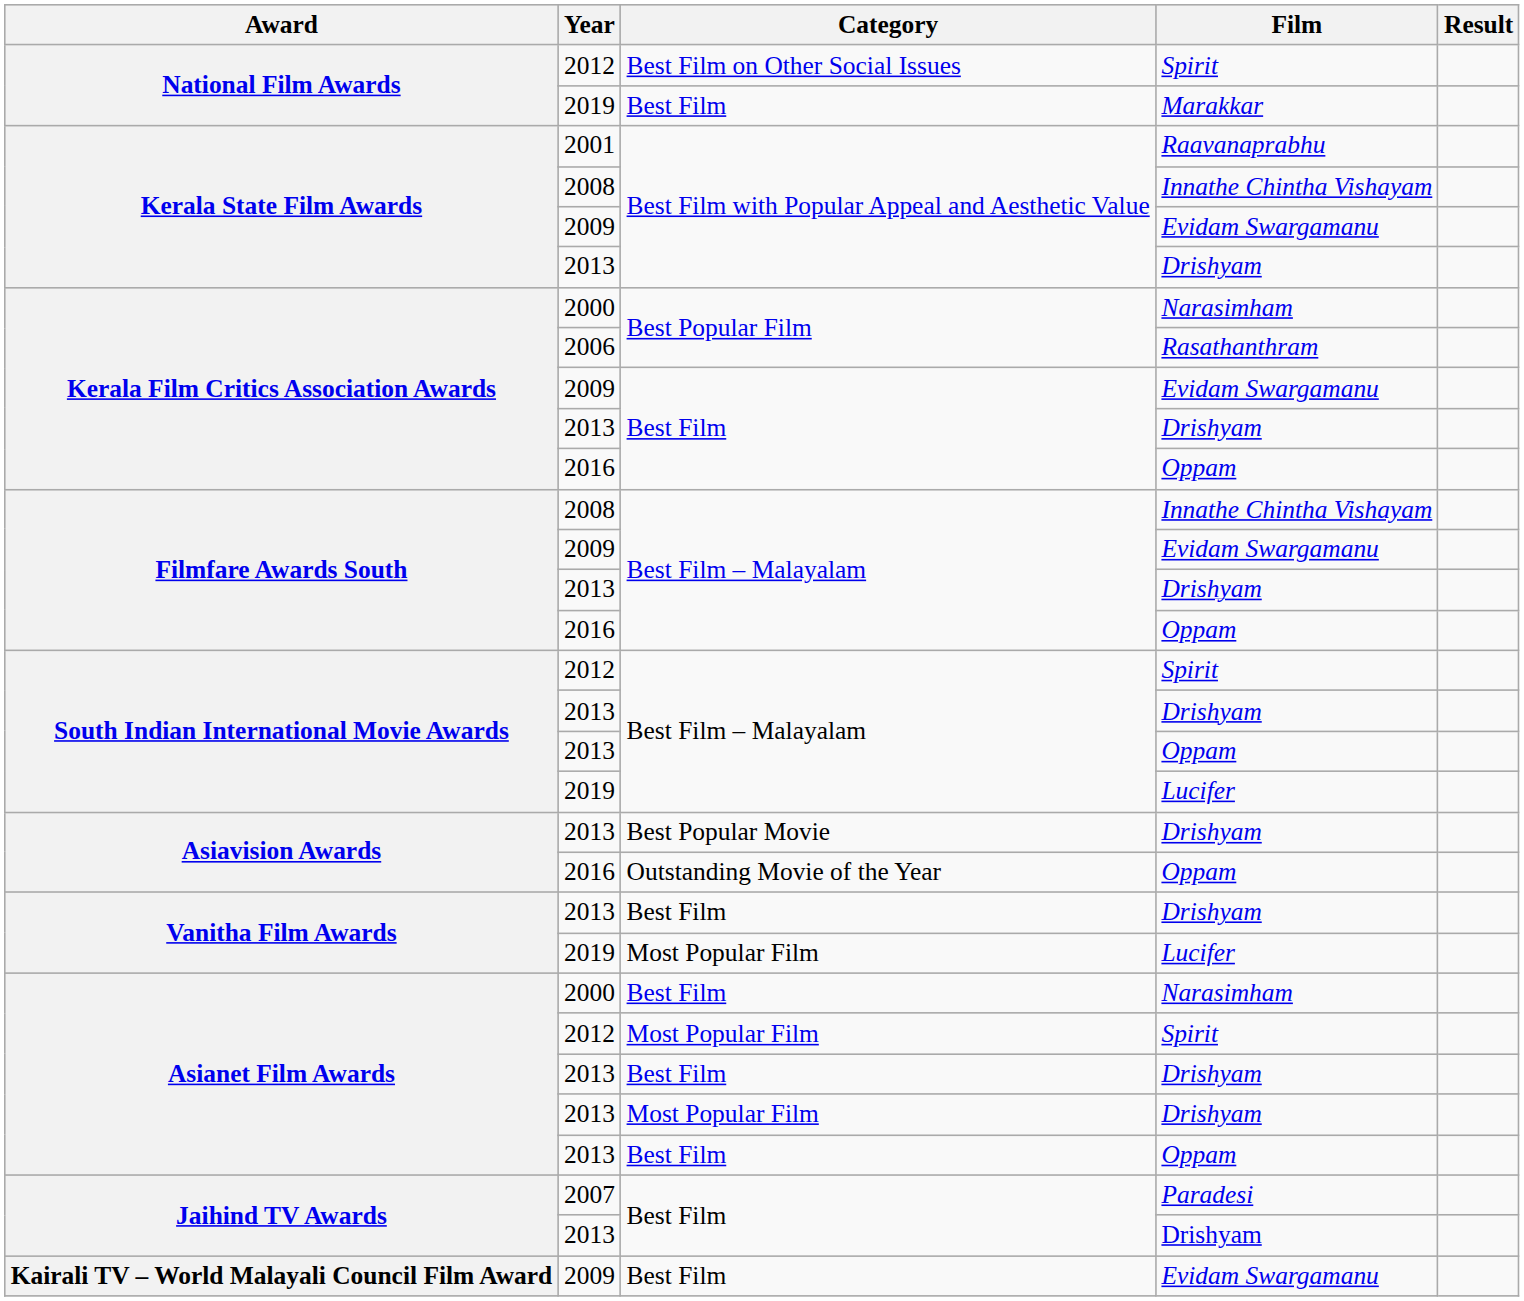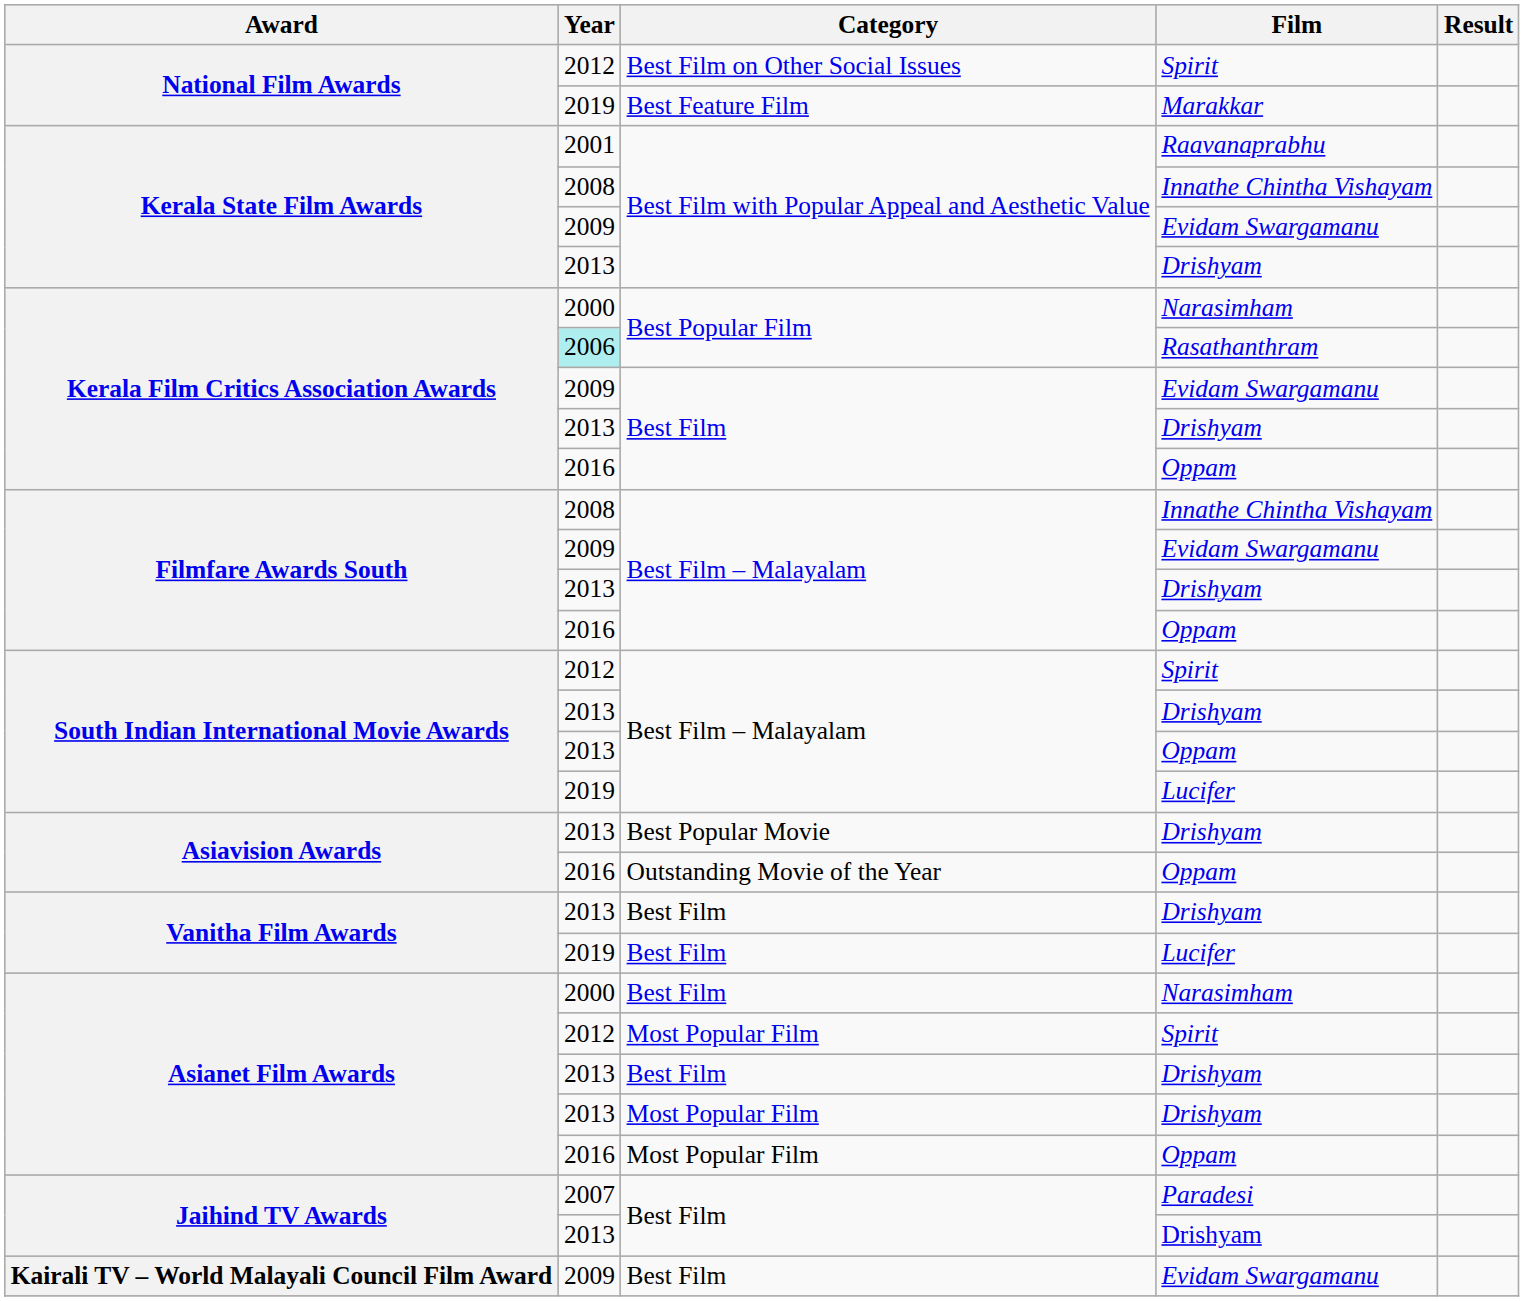 <table class="wikitable plainrowheaders">
 <tr>
 <th>Award</th>
 <th>Year</th>
 <th>Category</th>
 <th>Film</th>
 <th>Result</th>
 </tr>
 <tr>
 <th scope="row" rowspan="2"><a href='#'>National Film Awards</a></th>
 <td>2012</td>
 <td><a href='#'>Best Film on Other Social Issues</a></td>
 <td><em><a href='#'>Spirit</a></em></td>
 <td></td>
 </tr>
 <tr>
 <td>2019</td>
-<td><a href='#'>Best Film</a></td>
+<td><a href='#'>Best Feature Film</a></td>
 <td><em><a href='#'>Marakkar</a></em></td>
 <td></td>
 </tr>
 <tr>
 <th scope="row" rowspan="4"><a href='#'>Kerala State Film Awards</a></th>
 <td>2001</td>
 <td rowspan="4"><a href='#'>Best Film with Popular Appeal and Aesthetic Value</a></td>
 <td><em><a href='#'>Raavanaprabhu</a></em></td>
 <td></td>
 </tr>
 <tr>
 <td>2008</td>
 <td><em><a href='#'>Innathe Chintha Vishayam</a></em></td>
 <td></td>
 </tr>
 <tr>
 <td>2009</td>
 <td><em><a href='#'>Evidam Swargamanu</a></em></td>
 <td></td>
 </tr>
 <tr>
 <td>2013</td>
 <td><em><a href='#'>Drishyam</a></em></td>
 <td></td>
 </tr>
 <tr>
 <th scope="row" rowspan="5"><a href='#'>Kerala Film Critics Association Awards</a></th>
 <td>2000</td>
 <td rowspan="2"><a href='#'>Best Popular Film</a></td>
 <td><em><a href='#'>Narasimham</a></em></td>
 <td></td>
 </tr>
 <tr>
-<td>2006</td>
+<td style="background: paleturquoise;">2006</td>
 <td><em><a href='#'>Rasathanthram</a></em></td>
 <td></td>
 </tr>
 <tr>
 <td>2009</td>
 <td rowspan="3"><a href='#'>Best Film</a></td>
 <td><em><a href='#'>Evidam Swargamanu</a></em></td>
 <td></td>
 </tr>
 <tr>
 <td>2013</td>
 <td><em><a href='#'>Drishyam</a></em></td>
 <td></td>
 </tr>
 <tr>
 <td>2016</td>
 <td><em><a href='#'>Oppam</a></em></td>
 <td></td>
 </tr>
 <tr>
 <th scope="row" rowspan="4"><a href='#'>Filmfare Awards South</a></th>
 <td>2008</td>
 <td rowspan="4"><a href='#'>Best Film – Malayalam</a></td>
 <td><em><a href='#'>Innathe Chintha Vishayam</a></em></td>
 <td></td>
 </tr>
 <tr>
 <td>2009</td>
 <td><em><a href='#'>Evidam Swargamanu</a></em></td>
 <td></td>
 </tr>
 <tr>
 <td>2013</td>
 <td><em><a href='#'>Drishyam</a></em></td>
 <td></td>
 </tr>
 <tr>
 <td>2016</td>
 <td><em><a href='#'>Oppam</a></em></td>
 <td></td>
 </tr>
 <tr>
 <th scope="row" rowspan="4"><a href='#'>South Indian International Movie Awards</a></th>
 <td>2012</td>
 <td rowspan="4">Best Film – Malayalam</td>
 <td><em><a href='#'>Spirit</a></em></td>
 <td></td>
 </tr>
 <tr>
 <td>2013</td>
 <td><em><a href='#'>Drishyam</a></em></td>
 <td></td>
 </tr>
 <tr>
 <td>2013</td>
 <td><em><a href='#'>Oppam</a></em></td>
 <td></td>
 </tr>
 <tr>
 <td>2019</td>
 <td><em><a href='#'>Lucifer</a></em></td>
 <td></td>
 </tr>
 <tr>
 <th scope="row" rowspan="2"><a href='#'>Asiavision Awards</a></th>
 <td>2013</td>
 <td>Best Popular Movie</td>
 <td><em><a href='#'>Drishyam</a></em></td>
 <td></td>
 </tr>
 <tr>
 <td>2016</td>
 <td>Outstanding Movie of the Year</td>
 <td><em><a href='#'>Oppam</a></em></td>
 <td></td>
 </tr>
 <tr>
 <th scope="row" rowspan="2"><a href='#'>Vanitha Film Awards</a></th>
 <td>2013</td>
 <td>Best Film</td>
 <td><em><a href='#'>Drishyam</a></em></td>
 <td></td>
 </tr>
 <tr>
 <td>2019</td>
-<td>Most Popular Film</td>
+<td><a href='#'>Best Film</a></td>
 <td><em><a href='#'>Lucifer</a></em></td>
 <td></td>
 </tr>
 <tr>
 <th scope="row" rowspan="5"><a href='#'>Asianet Film Awards</a></th>
 <td>2000</td>
 <td><a href='#'>Best Film</a></td>
 <td><em><a href='#'>Narasimham</a></em></td>
 <td></td>
 </tr>
 <tr>
 <td>2012</td>
 <td><a href='#'>Most Popular Film</a></td>
 <td><em><a href='#'>Spirit</a></em></td>
 <td></td>
 </tr>
 <tr>
 <td>2013</td>
 <td><a href='#'>Best Film</a></td>
 <td><em><a href='#'>Drishyam</a></em></td>
 <td></td>
 </tr>
 <tr>
 <td>2013</td>
 <td><a href='#'>Most Popular Film</a></td>
 <td><em><a href='#'>Drishyam</a></em></td>
 <td></td>
 </tr>
 <tr>
-<td>2013</td>
-<td><a href='#'>Best Film</a></td>
+<td>2016</td>
+<td>Most Popular Film</td>
 <td><em><a href='#'>Oppam</a></em></td>
 <td></td>
 </tr>
 <tr>
 <th scope="row" rowspan="2"><a href='#'>Jaihind TV Awards</a></th>
 <td>2007</td>
 <td rowspan="2">Best Film</td>
 <td><em><a href='#'>Paradesi</a></em></td>
 <td></td>
 </tr>
 <tr>
 <td>2013</td>
 <td><a href='#'>Drishyam</a></td>
 <td></td>
 </tr>
 <tr>
 <th scope="row">Kairali TV – World Malayali Council Film Award</th>
 <td>2009</td>
 <td>Best Film</td>
 <td><em><a href='#'>Evidam Swargamanu</a></em></td>
 <td></td>
 </tr>
 </table>
